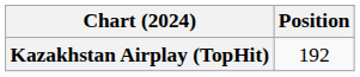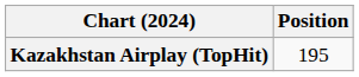 <table class="wikitable plainrowheaders" style="text-align:center">
 <tr>
 <th scope="col">Chart (2024)</th>
 <th scope="col">Position</th>
 </tr>
 <tr>
 <th scope="row">Kazakhstan Airplay (TopHit)</th>
-<td>192</td>
+<td>195</td>
 </tr>
 </table>
